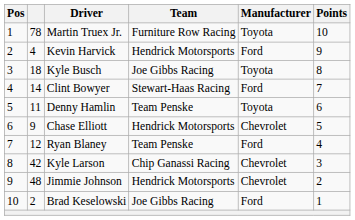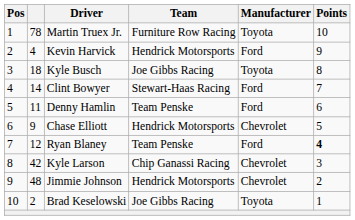 <table class="wikitable" style="font-size:98%">
 <tr>
 <th>Pos</th>
 <th></th>
 <th>Driver</th>
 <th>Team</th>
 <th>Manufacturer</th>
 <th>Points</th>
 </tr>
 <tr>
 <td>1</td>
 <td>78</td>
 <td>Martin Truex Jr.</td>
 <td>Furniture Row Racing</td>
 <td>Toyota</td>
 <td>10</td>
 </tr>
 <tr>
 <td>2</td>
 <td>4</td>
 <td>Kevin Harvick</td>
 <td>Hendrick Motorsports</td>
 <td>Ford</td>
 <td>9</td>
 </tr>
 <tr>
 <td>3</td>
 <td>18</td>
 <td>Kyle Busch</td>
 <td>Joe Gibbs Racing</td>
 <td>Toyota</td>
 <td>8</td>
 </tr>
 <tr>
 <td>4</td>
 <td>14</td>
 <td>Clint Bowyer</td>
 <td>Stewart-Haas Racing</td>
 <td>Ford</td>
 <td>7</td>
 </tr>
 <tr>
 <td>5</td>
 <td>11</td>
 <td>Denny Hamlin</td>
 <td>Team Penske</td>
-<td>Toyota</td>
+<td>Ford</td>
 <td>6</td>
 </tr>
 <tr>
 <td>6</td>
 <td>9</td>
 <td>Chase Elliott</td>
 <td>Hendrick Motorsports</td>
 <td>Chevrolet</td>
 <td>5</td>
 </tr>
 <tr>
 <td>7</td>
 <td>12</td>
 <td>Ryan Blaney</td>
 <td>Team Penske</td>
 <td>Ford</td>
-<td>4</td>
+<td><strong>4</strong></td>
 </tr>
 <tr>
 <td>8</td>
 <td>42</td>
 <td>Kyle Larson</td>
 <td>Chip Ganassi Racing</td>
 <td>Chevrolet</td>
 <td>3</td>
 </tr>
 <tr>
 <td>9</td>
 <td>48</td>
 <td>Jimmie Johnson</td>
 <td>Hendrick Motorsports</td>
 <td>Chevrolet</td>
 <td>2</td>
 </tr>
 <tr>
 <td>10</td>
 <td>2</td>
 <td>Brad Keselowski</td>
 <td>Joe Gibbs Racing</td>
-<td>Ford</td>
+<td>Toyota</td>
 <td>1</td>
 </tr>
 <tr>
 <th colspan="6"></th>
 </tr>
 </table>
